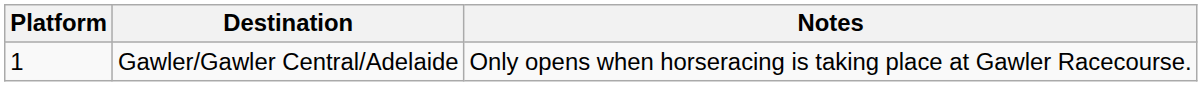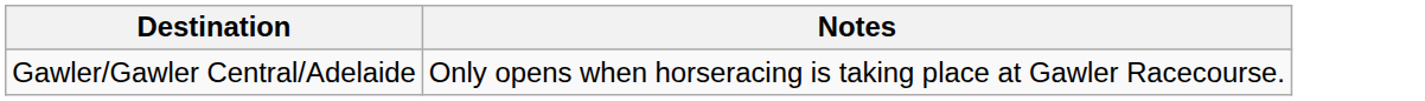 <table class="wikitable">
 <tr>
-<th>Platform</th>
 <th>Destination</th>
 <th>Notes</th>
 </tr>
 <tr>
-<td style=background:#><span>1</span></td>
 <td>Gawler/Gawler Central/Adelaide</td>
 <td>Only opens when horseracing is taking place at Gawler Racecourse.</td>
 </tr>
 </table>
